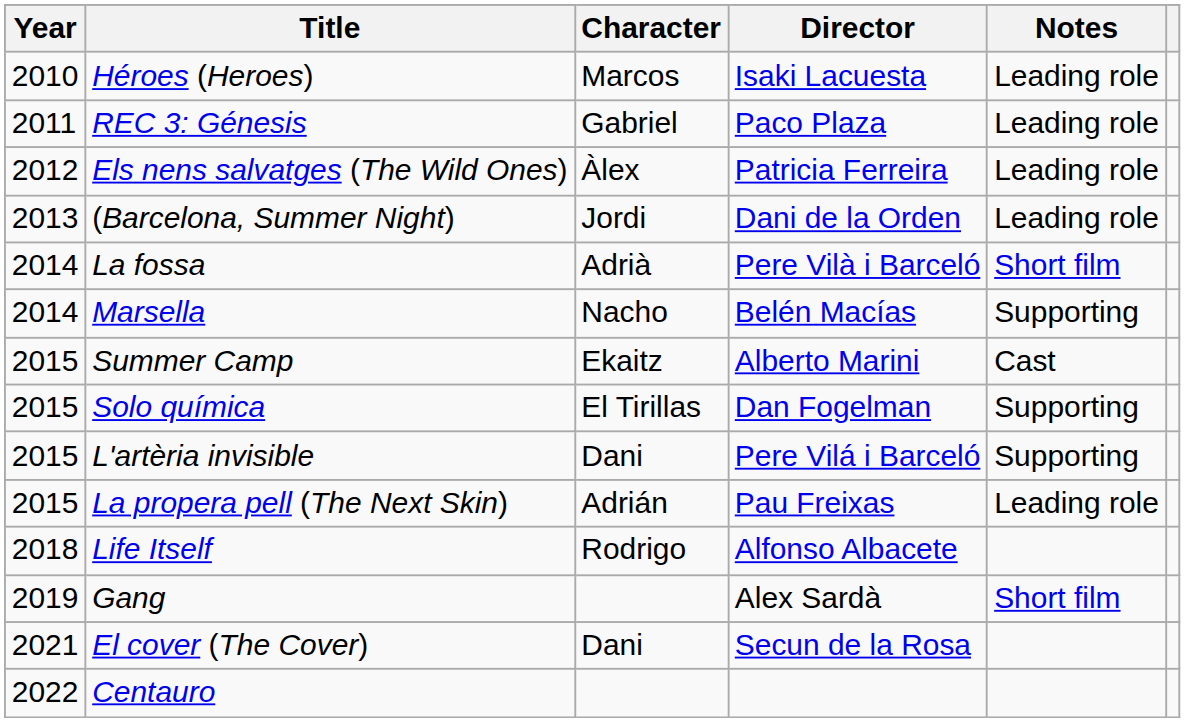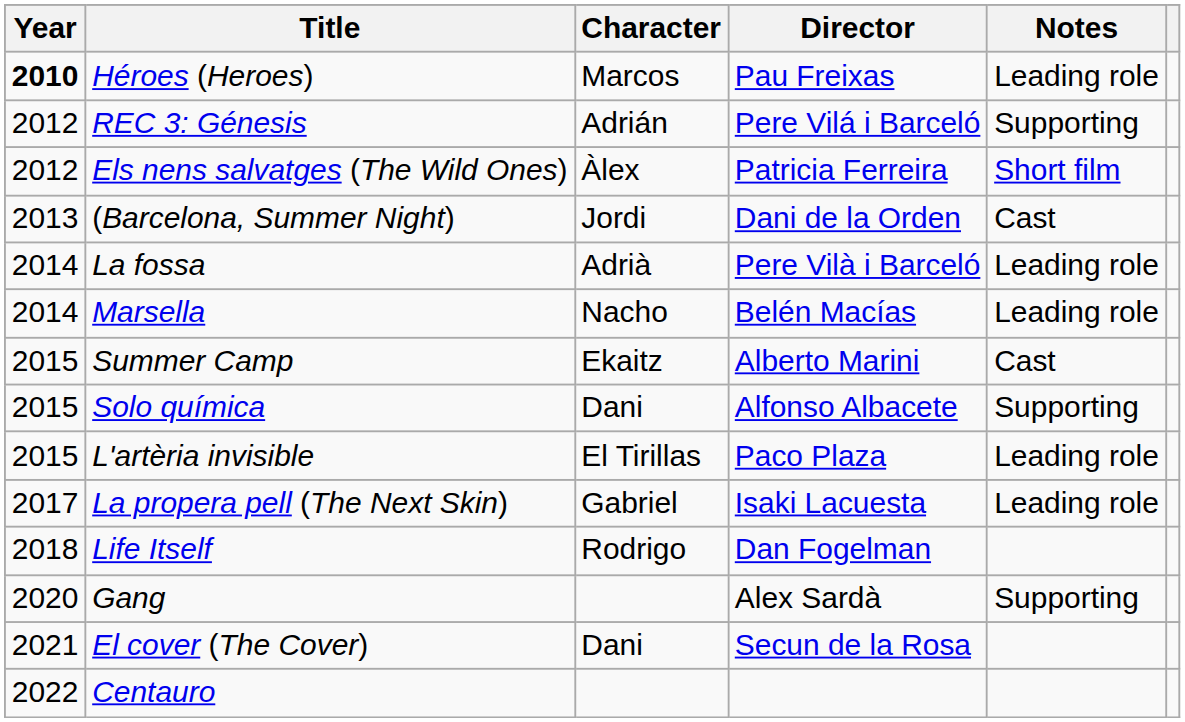 <table class="wikitable">
 <tr>
 <th>Year</th>
 <th>Title</th>
 <th>Character</th>
 <th>Director</th>
 <th>Notes</th>
 <th></th>
 </tr>
 <tr>
-<td>2010</td>
+<td><strong>2010</strong></td>
 <td><em><a href='#'>Héroes</a></em> (<em>Heroes</em>)</td>
 <td>Marcos</td>
-<td><a href='#'>Isaki Lacuesta</a></td>
+<td><a href='#'>Pau Freixas</a></td>
 <td>Leading role</td>
 <td></td>
 </tr>
 <tr>
-<td>2011</td>
+<td>2012</td>
 <td><em><a href='#'>REC 3: Génesis</a></em></td>
-<td>Gabriel</td>
-<td><a href='#'>Paco Plaza</a></td>
-<td>Leading role</td>
+<td>Adrián</td>
+<td><a href='#'>Pere Vilá i Barceló</a></td>
+<td>Supporting</td>
 <td></td>
 </tr>
 <tr>
 <td>2012</td>
 <td><em><a href='#'>Els nens salvatges</a></em> (<em>The Wild Ones</em>)</td>
 <td>Àlex</td>
 <td><a href='#'>Patricia Ferreira</a></td>
-<td>Leading role</td>
+<td><a href='#'>Short film</a></td>
 <td></td>
 </tr>
 <tr>
 <td>2013</td>
 <td><em></em> (<em>Barcelona, Summer Night</em>)</td>
 <td>Jordi</td>
 <td><a href='#'>Dani de la Orden</a></td>
-<td>Leading role</td>
+<td>Cast</td>
 <td></td>
 </tr>
 <tr>
 <td>2014</td>
 <td><em>La fossa</em></td>
 <td>Adrià</td>
 <td><a href='#'>Pere Vilà i Barceló</a></td>
-<td><a href='#'>Short film</a></td>
+<td>Leading role</td>
 <td></td>
 </tr>
 <tr>
 <td>2014</td>
 <td><em><a href='#'>Marsella</a></em></td>
 <td>Nacho</td>
 <td><a href='#'>Belén Macías</a></td>
-<td>Supporting</td>
+<td>Leading role</td>
 <td></td>
 </tr>
 <tr>
 <td>2015</td>
 <td><em>Summer Camp</em></td>
 <td>Ekaitz</td>
 <td><a href='#'>Alberto Marini</a></td>
 <td>Cast</td>
 <td></td>
 </tr>
 <tr>
 <td>2015</td>
 <td><em><a href='#'>Solo química</a></em></td>
-<td>El Tirillas</td>
-<td><a href='#'>Dan Fogelman</a></td>
+<td>Dani</td>
+<td><a href='#'>Alfonso Albacete</a></td>
 <td>Supporting</td>
 <td></td>
 </tr>
 <tr>
 <td>2015</td>
 <td><em>L'artèria invisible</em></td>
-<td>Dani</td>
-<td><a href='#'>Pere Vilá i Barceló</a></td>
-<td>Supporting</td>
+<td>El Tirillas</td>
+<td><a href='#'>Paco Plaza</a></td>
+<td>Leading role</td>
 <td></td>
 </tr>
 <tr>
-<td>2015</td>
+<td>2017</td>
 <td><em><a href='#'>La propera pell</a></em> (<em>The Next Skin</em>)</td>
-<td>Adrián</td>
-<td><a href='#'>Pau Freixas</a></td>
+<td>Gabriel</td>
+<td><a href='#'>Isaki Lacuesta</a></td>
 <td>Leading role</td>
 <td></td>
 </tr>
 <tr>
 <td>2018</td>
 <td><em><a href='#'>Life Itself</a></em></td>
 <td>Rodrigo</td>
-<td><a href='#'>Alfonso Albacete</a></td>
+<td><a href='#'>Dan Fogelman</a></td>
 <td></td>
 <td></td>
 </tr>
 <tr>
-<td>2019</td>
+<td>2020</td>
 <td><em>Gang</em></td>
 <td></td>
 <td>Alex Sardà</td>
-<td><a href='#'>Short film</a></td>
+<td>Supporting</td>
 </tr>
 <tr>
 <td>2021</td>
 <td><em><a href='#'>El cover</a></em> (<em>The Cover</em>)</td>
 <td>Dani</td>
 <td><a href='#'>Secun de la Rosa</a></td>
 <td></td>
 <td align = "center"></td>
 </tr>
 <tr>
 <td>2022</td>
 <td><em><a href='#'>Centauro</a></em></td>
 <td></td>
 <td></td>
 <td></td>
 <td align = "center"></td>
 </tr>
 </table>
